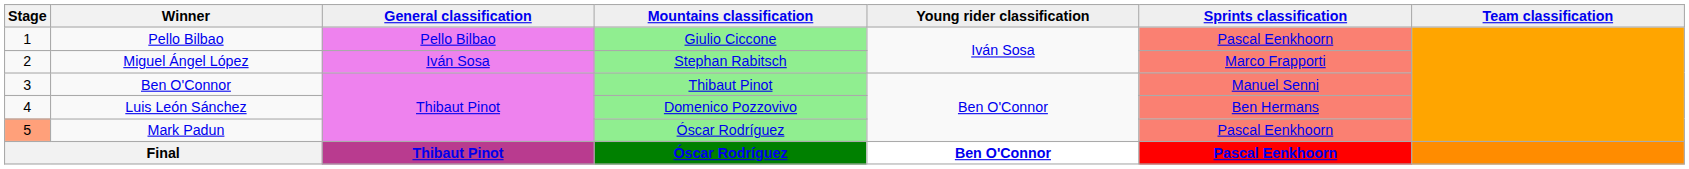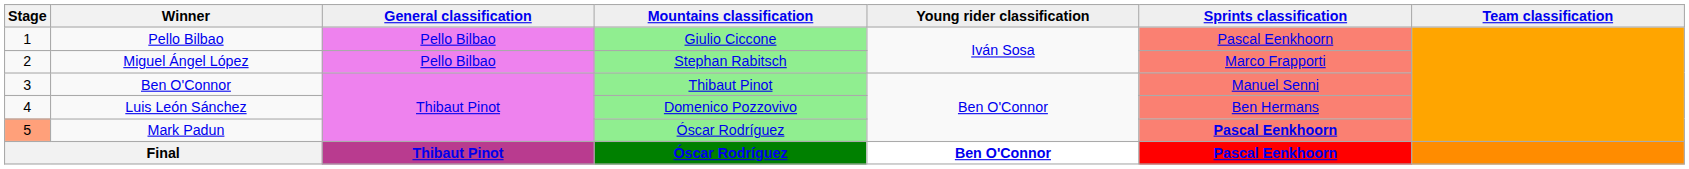 <table class="wikitable" style="text-align: center; font-size:smaller;">
 <tr>
 <th style="width:1%;">Stage</th>
 <th style="width:16.5%;">Winner</th>
 <th style="background:#efefef; width:16.5%;"><a href='#'>General classification</a><br></th>
 <th style="background:#efefef; width:16.5%;"><a href='#'>Mountains classification</a><br></th>
 <th style="background:#efefef; width:16.5%;">Young rider classification<br></th>
 <th style="background:#efefef; width:16.5%;"><a href='#'>Sprints classification</a><br></th>
 <th style="background:#efefef; width:16.5%;"><a href='#'>Team classification</a></th>
 </tr>
 <tr>
 <td>1</td>
 <td><a href='#'>Pello Bilbao</a></td>
 <td style="background-color:violet;"><a href='#'>Pello Bilbao</a></td>
 <td style="background-color:lightgreen;"><a href='#'>Giulio Ciccone</a></td>
 <td style="background-color:offwhite;" rowspan=2><a href='#'>Iván Sosa</a></td>
 <td style="background-color:salmon;"><a href='#'>Pascal Eenkhoorn</a></td>
 <td style="background:orange;" rowspan=5></td>
 </tr>
 <tr>
 <td>2</td>
 <td><a href='#'>Miguel Ángel López</a></td>
-<td style="background-color:violet;"><a href='#'>Iván Sosa</a></td>
+<td style="background-color:violet;"><a href='#'>Pello Bilbao</a></td>
 <td style="background-color:lightgreen;"><a href='#'>Stephan Rabitsch</a></td>
 <td style="background-color:salmon;"><a href='#'>Marco Frapporti</a></td>
 </tr>
 <tr>
 <td>3</td>
 <td><a href='#'>Ben O'Connor</a></td>
 <td style="background-color:violet;" rowspan=3><a href='#'>Thibaut Pinot</a></td>
 <td style="background-color:lightgreen;"><a href='#'>Thibaut Pinot</a></td>
 <td style="background-color:offwhite;" rowspan=3><a href='#'>Ben O'Connor</a></td>
 <td style="background-color:salmon;"><a href='#'>Manuel Senni</a></td>
 </tr>
 <tr>
 <td>4</td>
 <td><a href='#'>Luis León Sánchez</a></td>
 <td style="background-color:lightgreen;"><a href='#'>Domenico Pozzovivo</a></td>
 <td style="background-color:salmon;"><a href='#'>Ben Hermans</a></td>
 </tr>
 <tr>
 <td style="background: lightsalmon;">5</td>
 <td><a href='#'>Mark Padun</a></td>
 <td style="background-color:lightgreen;"><a href='#'>Óscar Rodríguez</a></td>
-<td style="background-color:salmon;"><a href='#'>Pascal Eenkhoorn</a></td>
+<td style="background-color:salmon;"><strong><a href='#'>Pascal Eenkhoorn</a></strong></td>
 </tr>
 <tr>
 <th colspan="2">Final</th>
 <th style="background-color:#B93B8F;"><a href='#'>Thibaut Pinot</a></th>
 <th style="background-color:green;"><a href='#'>Óscar Rodríguez</a></th>
 <th style="background-color:white;"><a href='#'>Ben O'Connor</a></th>
 <th style="background-color:red;"><a href='#'>Pascal Eenkhoorn</a></th>
 <th style="background:darkorange;"></th>
 </tr>
 </table>
